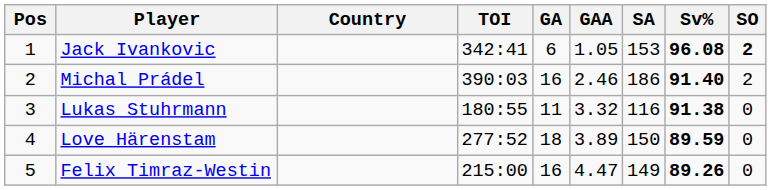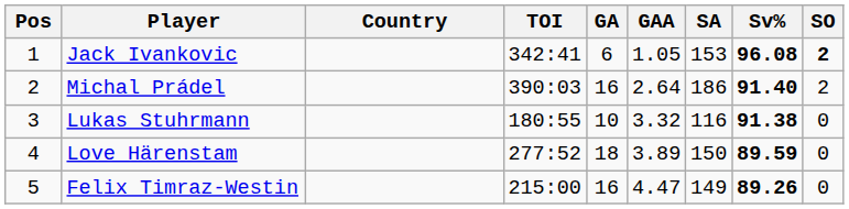 <table class="wikitable sortable" style="text-align: center;">
 <tr>
 <th width=30>Pos</th>
 <th width=150>Player</th>
 <th width=120>Country</th>
 <th width=20>TOI</th>
 <th width=20>GA</th>
 <th width=20>GAA</th>
 <th width=20>SA</th>
 <th width=20>Sv%</th>
 <th width=20>SO</th>
 </tr>
 <tr>
 <td>1</td>
 <td align=left><a href='#'>Jack Ivankovic</a></td>
 <td align=left></td>
 <td>342:41</td>
 <td>6</td>
 <td>1.05</td>
 <td>153</td>
 <td><strong>96.08</strong></td>
 <td><strong>2</strong></td>
 </tr>
 <tr>
 <td>2</td>
 <td align=left><a href='#'>Michal Prádel</a></td>
 <td align=left></td>
 <td>390:03</td>
 <td>16</td>
-<td>2.46</td>
+<td>2.64</td>
 <td>186</td>
 <td><strong>91.40</strong></td>
 <td>2</td>
 </tr>
 <tr>
 <td>3</td>
 <td align=left><a href='#'>Lukas Stuhrmann</a></td>
 <td align=left></td>
 <td>180:55</td>
-<td>11</td>
+<td>10</td>
 <td>3.32</td>
 <td>116</td>
 <td><strong>91.38</strong></td>
 <td>0</td>
 </tr>
 <tr>
 <td>4</td>
 <td align=left><a href='#'>Love Härenstam</a></td>
 <td align=left></td>
 <td>277:52</td>
 <td>18</td>
 <td>3.89</td>
 <td>150</td>
 <td><strong>89.59</strong></td>
 <td>0</td>
 </tr>
 <tr>
 <td>5</td>
 <td align=left><a href='#'>Felix Timraz-Westin</a></td>
 <td align=left></td>
 <td>215:00</td>
 <td>16</td>
 <td>4.47</td>
 <td>149</td>
 <td><strong>89.26</strong></td>
 <td>0</td>
 </tr>
 </table>
